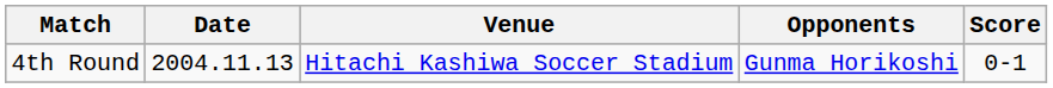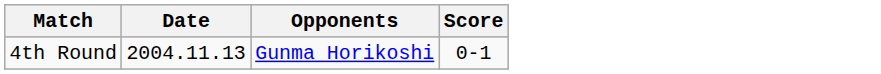 <table class="wikitable" style="text-align:center;">
 <tr>
 <th>Match</th>
 <th>Date</th>
-<th>Venue</th>
 <th>Opponents</th>
 <th>Score</th>
 </tr>
 <tr>
 <td>4th Round</td>
 <td>2004.11.13</td>
-<td><a href='#'>Hitachi Kashiwa Soccer Stadium</a></td>
 <td><a href='#'>Gunma Horikoshi</a></td>
 <td>0-1</td>
 </tr>
 </table>
